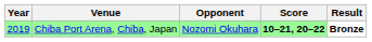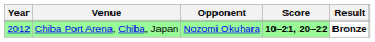 <table class="sortable wikitable" style="font-size: 90%;">
 <tr>
 <th>Year</th>
 <th>Venue</th>
 <th>Opponent</th>
 <th>Score</th>
 <th>Result</th>
 </tr>
 <tr style="background:#98FB98">
-<td align="center"><a href='#'>2019</a></td>
+<td align="center"><a href='#'>2012</a></td>
 <td align="left"><a href='#'>Chiba Port Arena</a>, <a href='#'>Chiba</a>, Japan</td>
 <td align="left"> <a href='#'>Nozomi Okuhara</a></td>
 <td align="left"><strong>10–21, 20–22</strong></td>
 <td style="text-align:left; background:white"> <strong>Bronze</strong></td>
 </tr>
 </table>
